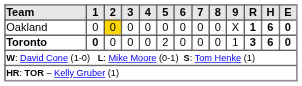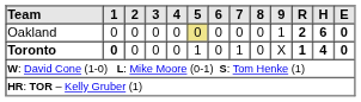 <table border=1 cellspacing=0 width=425 style="margin-left:3em;">
 <tr style="text-align:center; background-color:#e6e6e6;">
 <th align=left width=28%>Team</th>
 <th width=6%>1</th>
 <th width=6%>2</th>
 <th width=6%>3</th>
 <th width=6%>4</th>
 <th width=6%>5</th>
 <th width=6%>6</th>
 <th width=6%>7</th>
 <th width=6%>8</th>
 <th width=6%>9</th>
 <th width=6%>R</th>
 <th width=6%>H</th>
 <th width=6%>E</th>
 </tr>
 <tr style="text-align:center;">
 <td align=left>Oakland</td>
 <td>0</td>
-<td style="background: gold;">0</td>
 <td>0</td>
 <td>0</td>
 <td>0</td>
+<td style="background: khaki;">0</td>
 <td>0</td>
 <td>0</td>
 <td>0</td>
-<td>X</td>
-<td><strong>1</strong></td>
+<td>1</td>
+<td><strong>2</strong></td>
 <td><strong>6</strong></td>
 <td><strong>0</strong></td>
 </tr>
 <tr style="text-align:center;">
 <td align=left><strong>Toronto</strong></td>
 <td><strong>0</strong></td>
 <td>0</td>
 <td>0</td>
 <td>0</td>
-<td>2</td>
-<td>0</td>
-<td>0</td>
+<td>1</td>
 <td>0</td>
 <td>1</td>
-<td><strong>3</strong></td>
-<td><strong>6</strong></td>
+<td>0</td>
+<td>X</td>
+<td><strong>1</strong></td>
+<td><strong>4</strong></td>
 <td><strong>0</strong></td>
 </tr>
 <tr style="text-align:left;">
 <td colspan=13><small><strong>W</strong>: <a href='#'>David Cone</a> (1-0)   <strong>L</strong>: <a href='#'>Mike Moore</a> (0-1)  <strong>S</strong>: <a href='#'>Tom Henke</a> (1)</small></td>
 </tr>
 <tr style="text-align:left;">
 <td colspan=13><small><strong>HR</strong>: <strong>TOR</strong> – <a href='#'>Kelly Gruber</a> (1)</small></td>
 </tr>
 </table>
